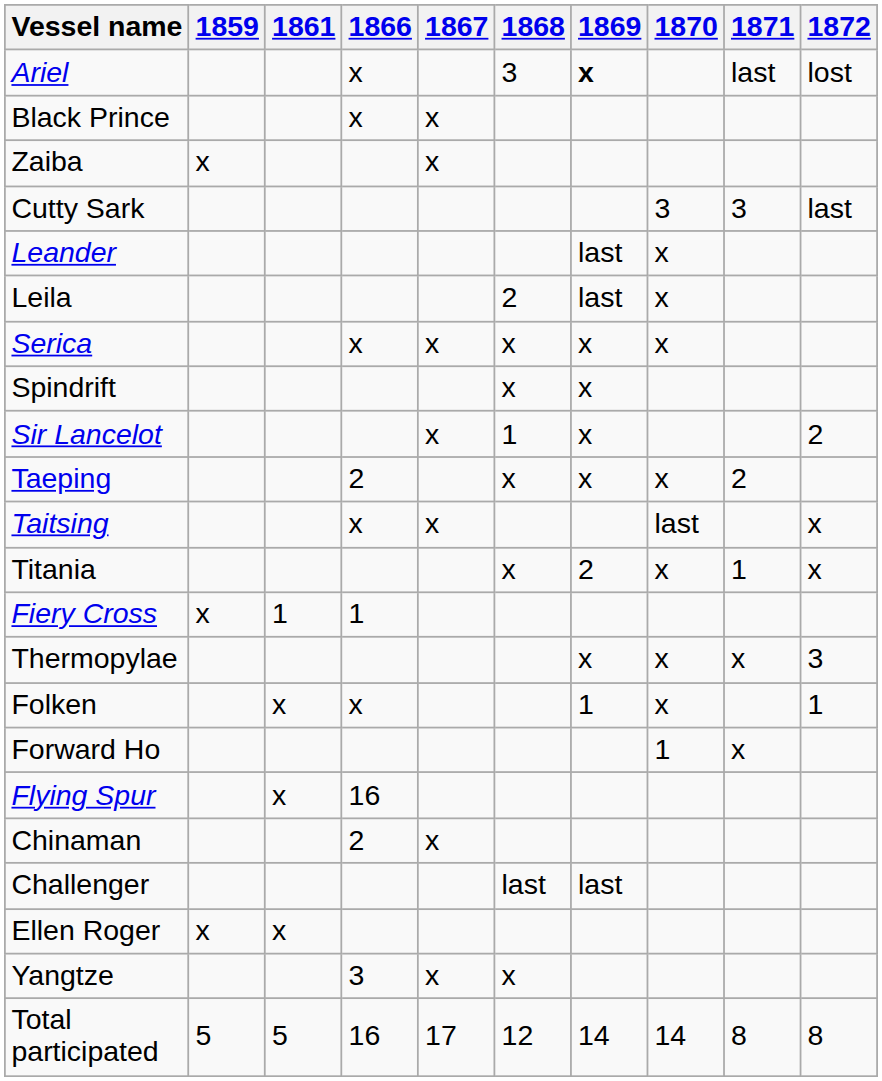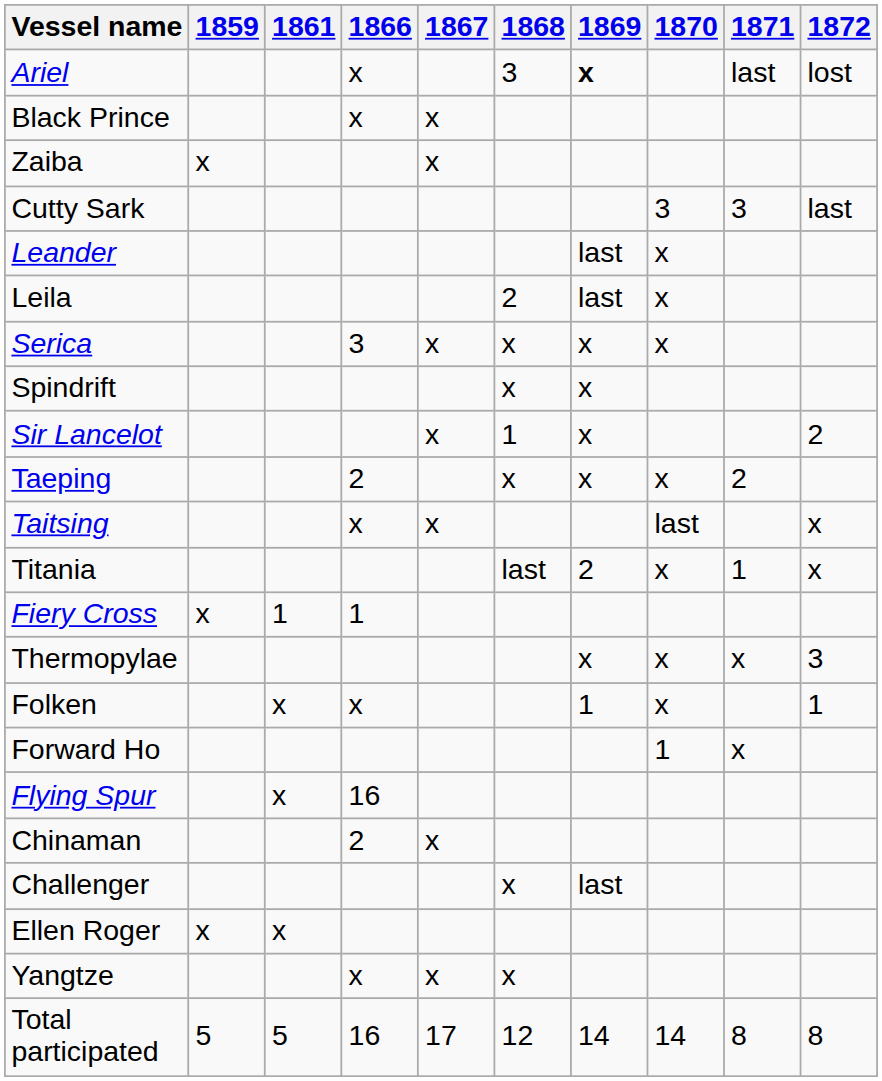 <table class="wikitable" >
 <tr>
 <th>Vessel name</th>
 <th><a href='#'>1859</a></th>
 <th><a href='#'>1861</a></th>
 <th><a href='#'>1866</a></th>
 <th><a href='#'>1867</a></th>
 <th><a href='#'>1868</a></th>
 <th><a href='#'>1869</a></th>
 <th><a href='#'>1870</a></th>
 <th><a href='#'>1871</a></th>
 <th><a href='#'>1872</a></th>
 </tr>
 <tr>
 <td><a href='#'><em>Ariel</em></a></td>
 <td></td>
 <td></td>
 <td>x</td>
 <td></td>
 <td>3</td>
 <td><strong>x</strong></td>
 <td></td>
 <td>last</td>
 <td>lost</td>
 </tr>
 <tr>
 <td>Black Prince</td>
 <td></td>
 <td></td>
 <td>x</td>
 <td>x</td>
 <td></td>
 <td></td>
 <td></td>
 <td></td>
 <td></td>
 </tr>
 <tr>
 <td>Zaiba</td>
 <td>x</td>
 <td></td>
 <td></td>
 <td>x</td>
 <td></td>
 <td></td>
 <td></td>
 <td></td>
 <td></td>
 </tr>
 <tr>
 <td>Cutty Sark</td>
 <td></td>
 <td></td>
 <td></td>
 <td></td>
 <td></td>
 <td></td>
 <td>3</td>
 <td>3</td>
 <td>last</td>
 </tr>
 <tr>
 <td><a href='#'><em>Leander</em></a></td>
 <td></td>
 <td></td>
 <td></td>
 <td></td>
 <td></td>
 <td>last</td>
 <td>x</td>
 <td></td>
 <td></td>
 </tr>
 <tr>
 <td>Leila</td>
 <td></td>
 <td></td>
 <td></td>
 <td></td>
 <td>2</td>
 <td>last</td>
 <td>x</td>
 <td></td>
 <td></td>
 </tr>
 <tr>
 <td><a href='#'><em>Serica</em></a></td>
 <td></td>
 <td></td>
-<td>x</td>
+<td>3</td>
 <td>x</td>
 <td>x</td>
 <td>x</td>
 <td>x</td>
 <td></td>
 <td></td>
 </tr>
 <tr>
 <td>Spindrift</td>
 <td></td>
 <td></td>
 <td></td>
 <td></td>
 <td>x</td>
 <td>x</td>
 <td></td>
 <td></td>
 <td></td>
 </tr>
 <tr>
 <td><a href='#'><em>Sir Lancelot</em></a></td>
 <td></td>
 <td></td>
 <td></td>
 <td>x</td>
 <td>1</td>
 <td>x</td>
 <td></td>
 <td></td>
 <td>2</td>
 </tr>
 <tr>
 <td><a href='#'>Taeping</a></td>
 <td></td>
 <td></td>
 <td>2</td>
 <td></td>
 <td>x</td>
 <td>x</td>
 <td>x</td>
 <td>2</td>
 <td></td>
 </tr>
 <tr>
 <td><a href='#'><em>Taitsing</em></a></td>
 <td></td>
 <td></td>
 <td>x</td>
 <td>x</td>
 <td></td>
 <td></td>
 <td>last</td>
 <td></td>
 <td>x</td>
 </tr>
 <tr>
 <td>Titania</td>
 <td></td>
 <td></td>
 <td></td>
 <td></td>
-<td>x</td>
+<td>last</td>
 <td>2</td>
 <td>x</td>
 <td>1</td>
 <td>x</td>
 </tr>
 <tr>
 <td><a href='#'><em>Fiery Cross</em></a></td>
 <td>x</td>
 <td>1</td>
 <td>1</td>
 <td></td>
 <td></td>
 <td></td>
 <td></td>
 <td></td>
 <td></td>
 </tr>
 <tr>
 <td>Thermopylae</td>
 <td></td>
 <td></td>
 <td></td>
 <td></td>
 <td></td>
 <td>x</td>
 <td>x</td>
 <td>x</td>
 <td>3</td>
 </tr>
 <tr>
 <td>Folken</td>
 <td></td>
 <td>x</td>
 <td>x</td>
 <td></td>
 <td></td>
 <td>1</td>
 <td>x</td>
 <td></td>
 <td>1</td>
 </tr>
 <tr>
 <td>Forward Ho</td>
 <td></td>
 <td></td>
 <td></td>
 <td></td>
 <td></td>
 <td></td>
 <td>1</td>
 <td>x</td>
 <td></td>
 </tr>
 <tr>
 <td><a href='#'><em>Flying Spur</em></a></td>
 <td></td>
 <td>x</td>
 <td>16</td>
 <td></td>
 <td></td>
 <td></td>
 <td></td>
 <td></td>
 <td></td>
 </tr>
 <tr>
 <td>Chinaman</td>
 <td></td>
 <td></td>
 <td>2</td>
 <td>x</td>
 <td></td>
 <td></td>
 <td></td>
 <td></td>
 <td></td>
 </tr>
 <tr>
 <td>Challenger</td>
 <td></td>
 <td></td>
 <td></td>
 <td></td>
-<td>last</td>
+<td>x</td>
 <td>last</td>
 <td></td>
 <td></td>
 <td></td>
 </tr>
 <tr>
 <td>Ellen Roger</td>
 <td>x</td>
 <td>x</td>
 <td></td>
 <td></td>
 <td></td>
 <td></td>
 <td></td>
 <td></td>
 <td></td>
 </tr>
 <tr>
 <td>Yangtze</td>
 <td></td>
 <td></td>
-<td>3</td>
+<td>x</td>
 <td>x</td>
 <td>x</td>
 <td></td>
 <td></td>
 <td></td>
 <td></td>
 </tr>
 <tr>
 <td>Total <br>participated</td>
 <td>5</td>
 <td>5</td>
 <td>16</td>
 <td>17</td>
 <td>12</td>
 <td>14</td>
 <td>14</td>
 <td>8</td>
 <td>8</td>
 </tr>
 <tr>
 </tr>
 </table>
